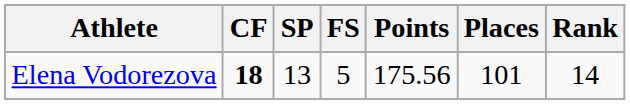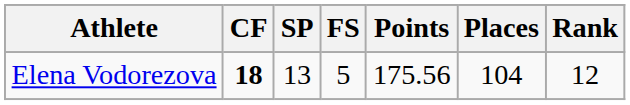 <table class="wikitable" border="1" style="font-size:90%">
 <tr>
 <th>Athlete</th>
 <th>CF</th>
 <th>SP</th>
 <th>FS</th>
 <th>Points</th>
 <th>Places</th>
 <th>Rank</th>
 </tr>
 <tr align=center>
 <td align=left><a href='#'>Elena Vodorezova</a></td>
 <td><strong>18</strong></td>
 <td>13</td>
 <td>5</td>
 <td>175.56</td>
-<td>101</td>
-<td>14</td>
+<td>104</td>
+<td>12</td>
 </tr>
 </table>
